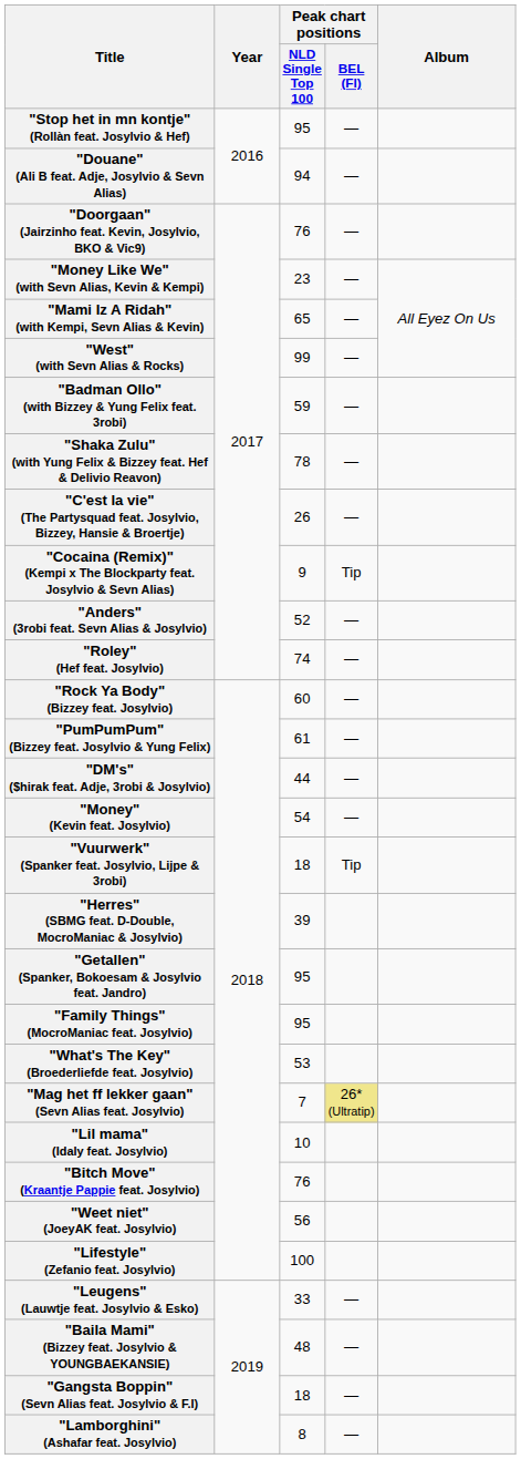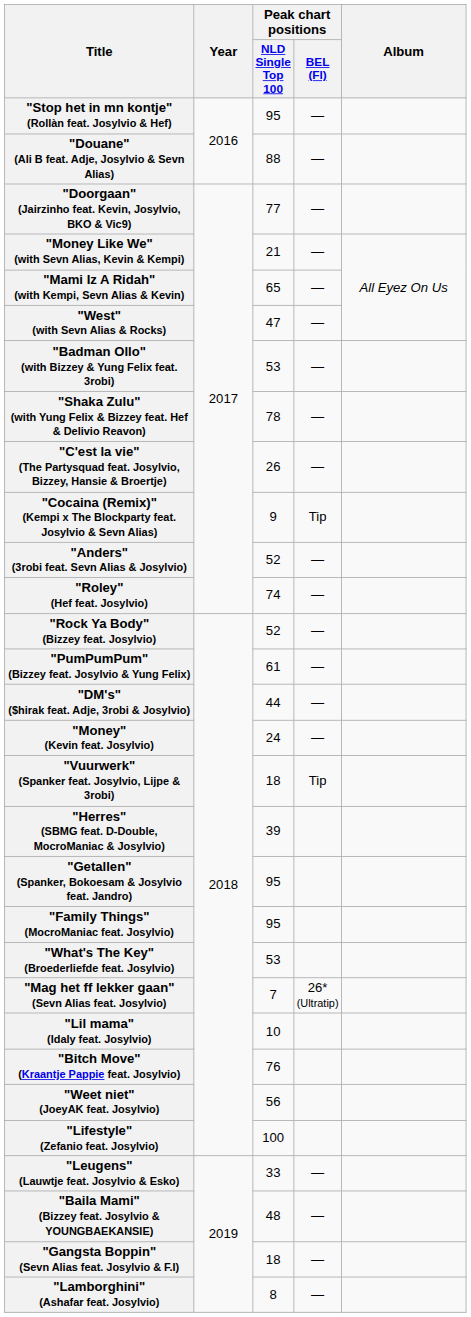 <table class="wikitable plainrowheaders" style="text-align:center;">
 <tr>
 <th scope="col" rowspan="2" style="width:14em;">Title</th>
 <th scope="col" rowspan="2" style="width:4em;">Year</th>
 <th scope="col" colspan="2">Peak chart positions</th>
 <th scope="col" rowspan="2" style="width:9em;">Album</th>
 </tr>
 <tr>
 <th scope="col" style="width:3em;font-size:90%;"><a href='#'>NLD <br>Single <br>Top 100</a><br></th>
 <th scope="col" style="width:3em;font-size:90%;"><a href='#'>BEL<br>(Fl)</a><br></th>
 </tr>
 <tr>
 <th scope="row">"Stop het in mn kontje"<br><small>(Rollàn feat. Josylvio & Hef)</small></th>
 <td rowspan=2>2016</td>
 <td>95</td>
 <td>—</td>
 <td></td>
 </tr>
 <tr>
 <th scope="row">"Douane"<br><small>(Ali B feat. Adje, Josylvio & Sevn Alias)</small></th>
-<td>94</td>
+<td>88</td>
 <td>—</td>
 <td></td>
 </tr>
 <tr>
 <th scope="row">"Doorgaan"<br><small>(Jairzinho feat. Kevin, Josylvio, BKO & Vic9)</small></th>
 <td rowspan=10>2017</td>
-<td>76</td>
+<td>77</td>
 <td>—</td>
 <td></td>
 </tr>
 <tr>
 <th scope="row">"Money Like We"<br><small>(with Sevn Alias, Kevin & Kempi)</small></th>
-<td>23</td>
+<td>21</td>
 <td>—</td>
 <td rowspan=3><em>All Eyez On Us</em></td>
 </tr>
 <tr>
 <th scope="row">"Mami Iz A Ridah"<br><small>(with Kempi, Sevn Alias & Kevin)</small></th>
 <td>65</td>
 <td>—</td>
 </tr>
 <tr>
 <th scope="row">"West"<br><small>(with Sevn Alias & Rocks)</small></th>
-<td>99</td>
+<td>47</td>
 <td>—</td>
 </tr>
 <tr>
 <th scope="row">"Badman Ollo"<br><small>(with Bizzey & Yung Felix feat. 3robi)</small></th>
-<td>59</td>
+<td>53</td>
 <td>—</td>
 <td></td>
 </tr>
 <tr>
 <th scope="row">"Shaka Zulu"<br><small>(with Yung Felix & Bizzey feat. Hef & Delivio Reavon)</small></th>
 <td>78</td>
 <td>—</td>
 <td></td>
 </tr>
 <tr>
 <th scope="row">"C'est la vie"<br><small>(The Partysquad feat. Josylvio, Bizzey, Hansie & Broertje)</small></th>
 <td>26</td>
 <td>—</td>
 <td></td>
 </tr>
 <tr>
 <th scope="row">"Cocaina (Remix)"<br><small>(Kempi x The Blockparty feat. Josylvio & Sevn Alias)</small></th>
 <td>9</td>
 <td>Tip</td>
 <td></td>
 </tr>
 <tr>
 <th scope="row">"Anders"<br><small>(3robi feat. Sevn Alias & Josylvio)</small></th>
 <td>52</td>
 <td>—</td>
 <td></td>
 </tr>
 <tr>
 <th scope="row">"Roley"<br><small>(Hef feat. Josylvio)</small></th>
 <td>74</td>
 <td>—</td>
 <td></td>
 </tr>
 <tr>
 <th scope="row">"Rock Ya Body"<br><small>(Bizzey feat. Josylvio)</small></th>
 <td rowspan=14>2018</td>
-<td>60</td>
+<td>52</td>
 <td>—</td>
 <td></td>
 </tr>
 <tr>
 <th scope="row">"PumPumPum"<br><small>(Bizzey feat. Josylvio & Yung Felix)</small></th>
 <td>61</td>
 <td>—</td>
 <td></td>
 </tr>
 <tr>
 <th scope="row">"DM's"<br><small>($hirak feat. Adje, 3robi & Josylvio)</small></th>
 <td>44</td>
 <td>—</td>
 <td></td>
 </tr>
 <tr>
 <th scope="row">"Money"<br><small>(Kevin feat. Josylvio)</small></th>
-<td>54</td>
+<td>24</td>
 <td>—</td>
 <td></td>
 </tr>
 <tr>
 <th scope="row">"Vuurwerk"<br><small>(Spanker feat. Josylvio, Lijpe & 3robi)</small></th>
 <td>18</td>
 <td>Tip</td>
 <td></td>
 </tr>
 <tr>
 <th scope="row">"Herres"<br><small>(SBMG feat. D-Double, MocroManiac & Josylvio)</small></th>
 <td>39</td>
 <td></td>
 <td></td>
 </tr>
 <tr>
 <th scope="row">"Getallen"<br><small>(Spanker, Bokoesam & Josylvio feat. Jandro)</small></th>
 <td>95</td>
 <td></td>
 <td></td>
 </tr>
 <tr>
 <th scope="row">"Family Things"<br><small>(MocroManiac feat. Josylvio)</small></th>
 <td>95</td>
 <td></td>
 <td></td>
 </tr>
 <tr>
 <th scope="row">"What's The Key"<br><small>(Broederliefde feat. Josylvio)</small></th>
 <td>53</td>
 <td></td>
 <td></td>
 </tr>
 <tr>
 <th scope="row">"Mag het ff lekker gaan"<br><small>(Sevn Alias feat. Josylvio)</small></th>
 <td>7</td>
-<td style="background: khaki;">26*<br><small>(Ultratip)</small></td>
+<td>26*<br><small>(Ultratip)</small></td>
 <td></td>
 </tr>
 <tr>
 <th scope="row">"Lil mama"<br><small>(Idaly feat. Josylvio)</small></th>
 <td>10</td>
 <td></td>
 <td></td>
 </tr>
 <tr>
 <th scope="row">"Bitch Move"<br><small>(<a href='#'>Kraantje Pappie</a> feat. Josylvio)</small></th>
 <td>76</td>
 <td></td>
 <td></td>
 </tr>
 <tr>
 <th scope="row">"Weet niet"<br><small>(JoeyAK feat. Josylvio)</small></th>
 <td>56</td>
 <td></td>
 <td></td>
 </tr>
 <tr>
 <th scope="row">"Lifestyle"<br><small>(Zefanio feat. Josylvio)</small></th>
 <td>100</td>
 <td></td>
 <td></td>
 </tr>
 <tr>
 <th scope="row">"Leugens"<br><small>(Lauwtje feat. Josylvio & Esko)</small></th>
 <td rowspan=4>2019</td>
 <td>33</td>
 <td>—</td>
 <td></td>
 </tr>
 <tr>
 <th scope="row">"Baila Mami"<br><small>(Bizzey feat. Josylvio & YOUNGBAEKANSIE)</small></th>
 <td>48</td>
 <td>—</td>
 <td></td>
 </tr>
 <tr>
 <th scope="row">"Gangsta Boppin"<br><small>(Sevn Alias feat. Josylvio & F.I)</small></th>
 <td>18</td>
 <td>—</td>
 <td></td>
 </tr>
 <tr>
 <th scope="row">"Lamborghini"<br><small>(Ashafar feat. Josylvio)</small></th>
 <td>8</td>
 <td>—</td>
 <td></td>
 </tr>
 </table>
